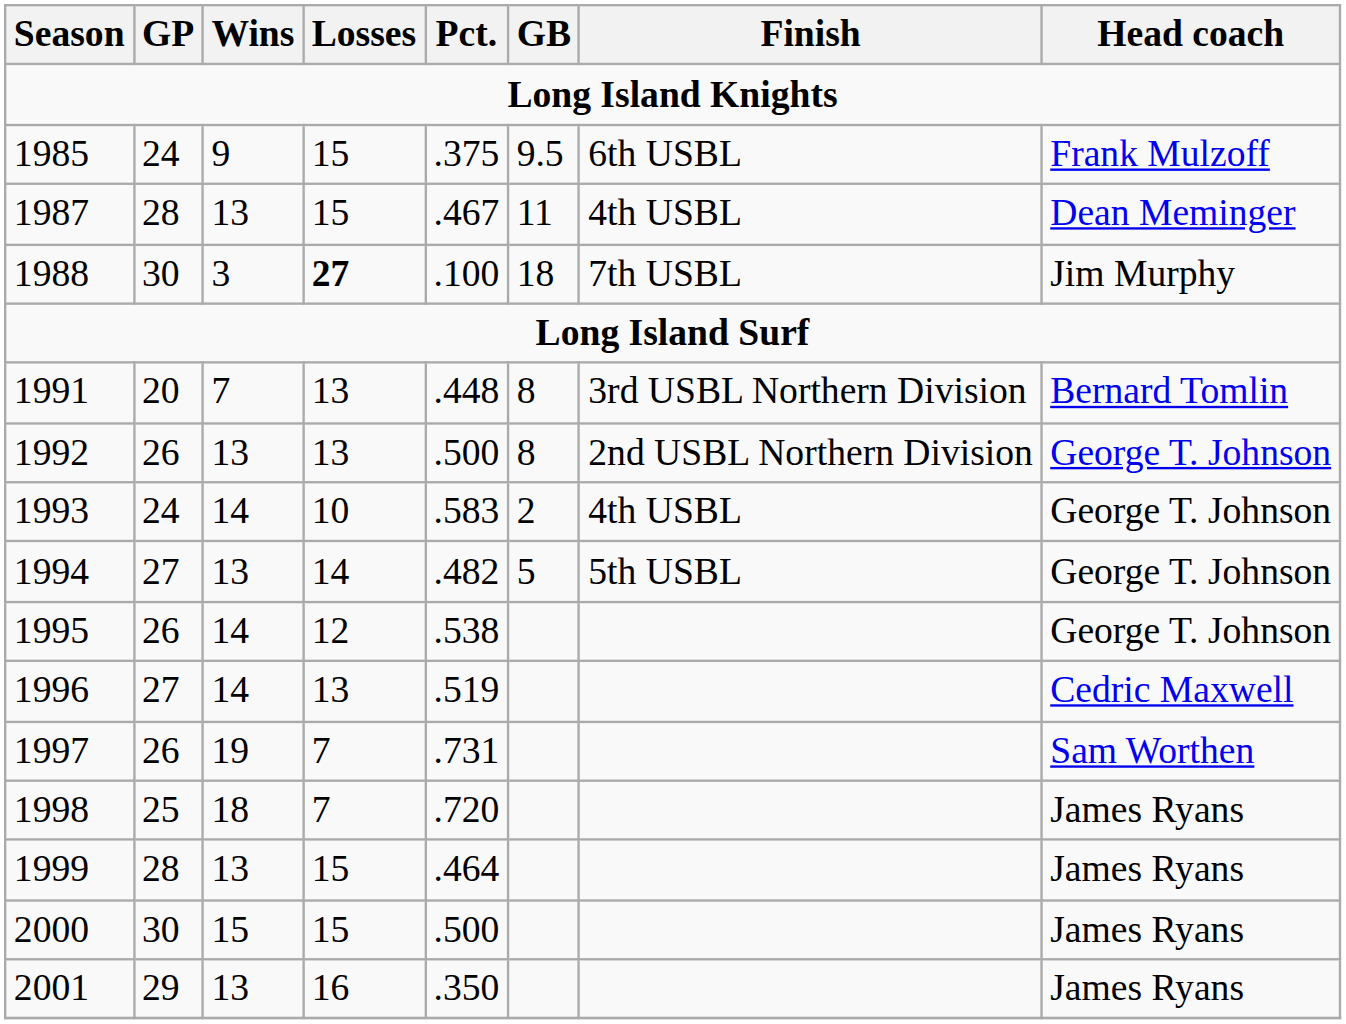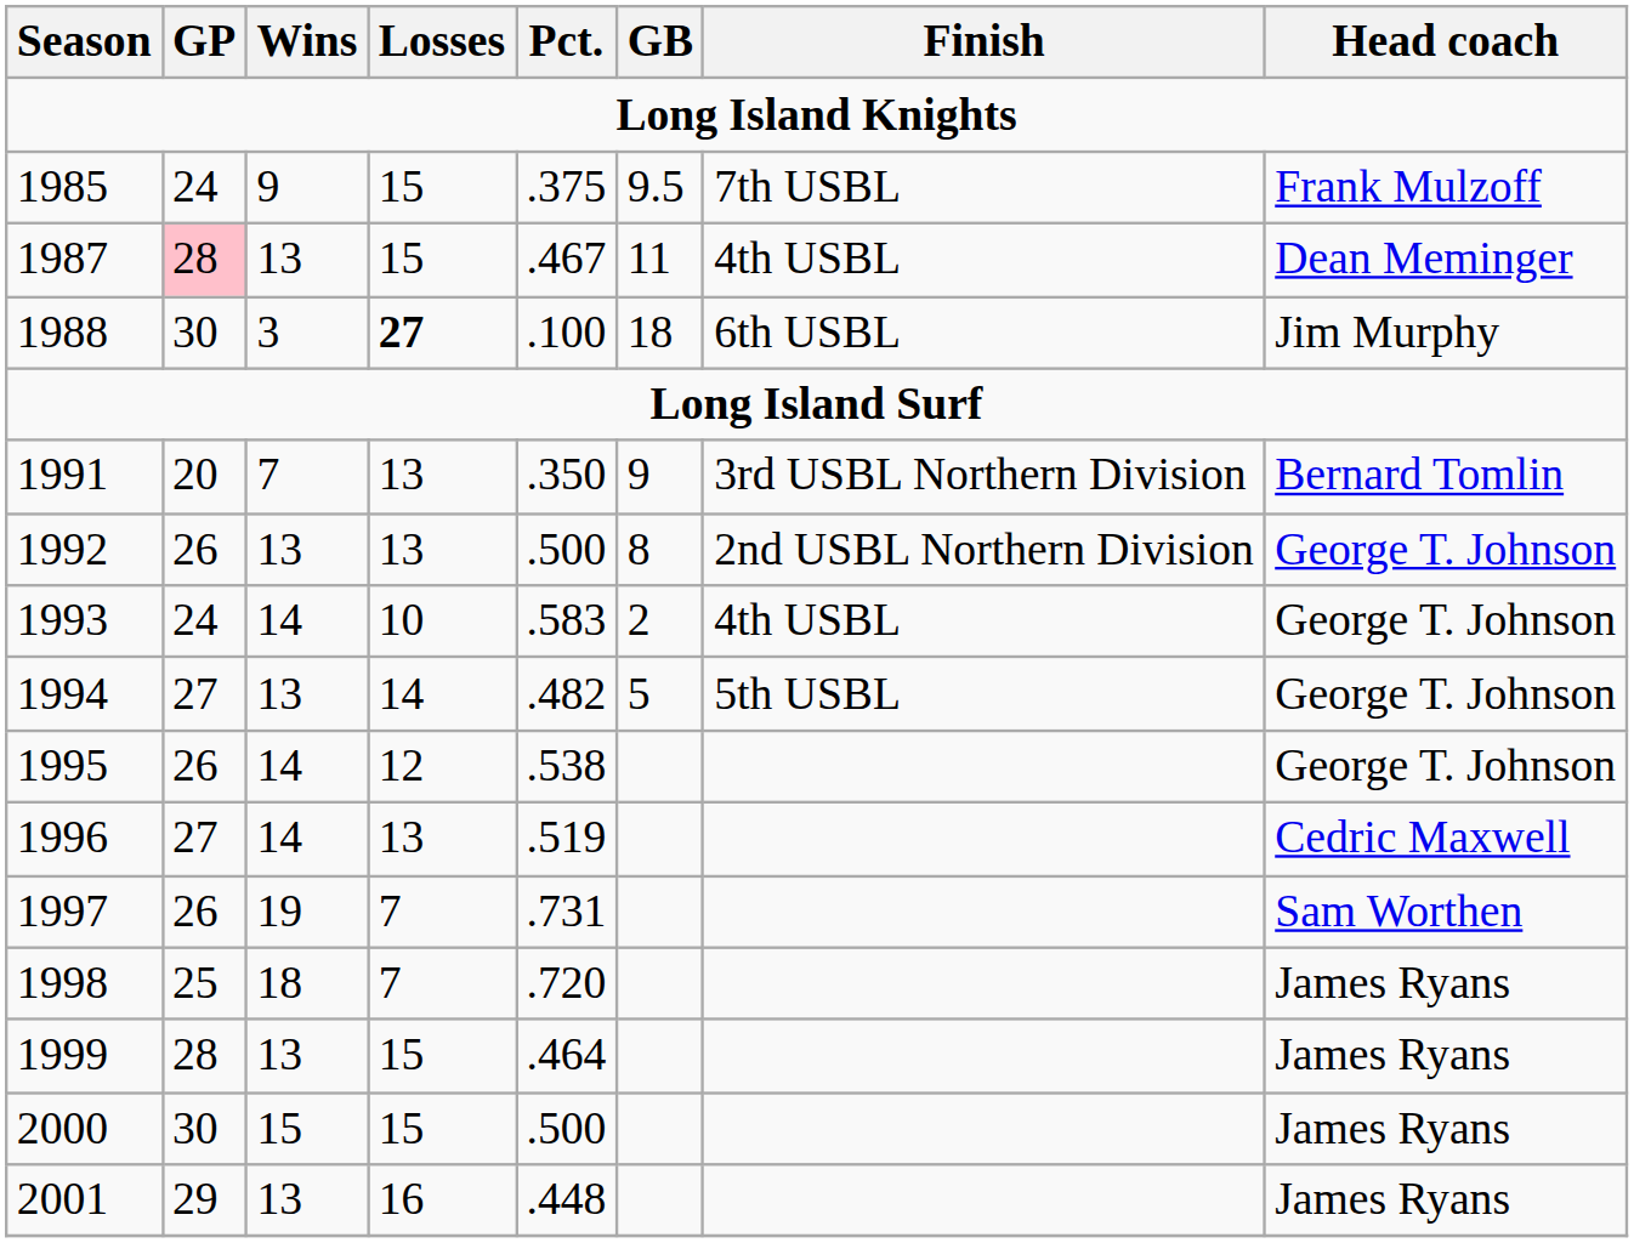 <table class="wikitable">
 <tr>
 <th>Season</th>
 <th>GP</th>
 <th>Wins</th>
 <th>Losses</th>
 <th>Pct.</th>
 <th>GB</th>
 <th>Finish</th>
 <th>Head coach</th>
 </tr>
 <tr>
 <td colspan="9" style="text-align:center;"><strong>Long Island Knights</strong></td>
 </tr>
 <tr>
 <td>1985</td>
 <td>24</td>
 <td>9</td>
 <td>15</td>
 <td>.375</td>
 <td>9.5</td>
-<td>6th USBL</td>
+<td>7th USBL</td>
 <td><a href='#'>Frank Mulzoff</a></td>
 </tr>
 <tr>
 <td>1987</td>
-<td>28</td>
+<td style="background: pink;">28</td>
 <td>13</td>
 <td>15</td>
 <td>.467</td>
 <td>11</td>
 <td>4th USBL</td>
 <td><a href='#'>Dean Meminger</a></td>
 </tr>
 <tr>
 <td>1988</td>
 <td>30</td>
 <td>3</td>
 <td><strong>27</strong></td>
 <td>.100</td>
 <td>18</td>
-<td>7th USBL</td>
+<td>6th USBL</td>
 <td>Jim Murphy</td>
 </tr>
 <tr>
 <td colspan="9" style="text-align:center;"><strong>Long Island Surf</strong></td>
 </tr>
 <tr>
 <td>1991</td>
 <td>20</td>
 <td>7</td>
 <td>13</td>
-<td>.448</td>
-<td>8</td>
+<td>.350</td>
+<td>9</td>
 <td>3rd USBL Northern Division</td>
 <td><a href='#'>Bernard Tomlin</a></td>
 </tr>
 <tr>
 <td>1992</td>
 <td>26</td>
 <td>13</td>
 <td>13</td>
 <td>.500</td>
 <td>8</td>
 <td>2nd USBL Northern Division</td>
 <td><a href='#'>George T. Johnson</a></td>
 </tr>
 <tr>
 <td>1993</td>
 <td>24</td>
 <td>14</td>
 <td>10</td>
 <td>.583</td>
 <td>2</td>
 <td>4th USBL</td>
 <td>George T. Johnson</td>
 </tr>
 <tr>
 <td>1994</td>
 <td>27</td>
 <td>13</td>
 <td>14</td>
 <td>.482</td>
 <td>5</td>
 <td>5th USBL</td>
 <td>George T. Johnson</td>
 </tr>
 <tr>
 <td>1995</td>
 <td>26</td>
 <td>14</td>
 <td>12</td>
 <td>.538</td>
 <td></td>
 <td></td>
 <td>George T. Johnson</td>
 </tr>
 <tr>
 <td>1996</td>
 <td>27</td>
 <td>14</td>
 <td>13</td>
 <td>.519</td>
 <td></td>
 <td></td>
 <td><a href='#'>Cedric Maxwell</a></td>
 </tr>
 <tr>
 <td>1997</td>
 <td>26</td>
 <td>19</td>
 <td>7</td>
 <td>.731</td>
 <td></td>
 <td></td>
 <td><a href='#'>Sam Worthen</a></td>
 </tr>
 <tr>
 <td>1998</td>
 <td>25</td>
 <td>18</td>
 <td>7</td>
 <td>.720</td>
 <td></td>
 <td></td>
 <td>James Ryans</td>
 </tr>
 <tr>
 <td>1999</td>
 <td>28</td>
 <td>13</td>
 <td>15</td>
 <td>.464</td>
 <td></td>
 <td></td>
 <td>James Ryans</td>
 </tr>
 <tr>
 <td>2000</td>
 <td>30</td>
 <td>15</td>
 <td>15</td>
 <td>.500</td>
 <td></td>
 <td></td>
 <td>James Ryans</td>
 </tr>
 <tr>
 <td>2001</td>
 <td>29</td>
 <td>13</td>
 <td>16</td>
-<td>.350</td>
+<td>.448</td>
 <td></td>
 <td></td>
 <td>James Ryans</td>
 </tr>
 <tr>
 </tr>
 </table>
